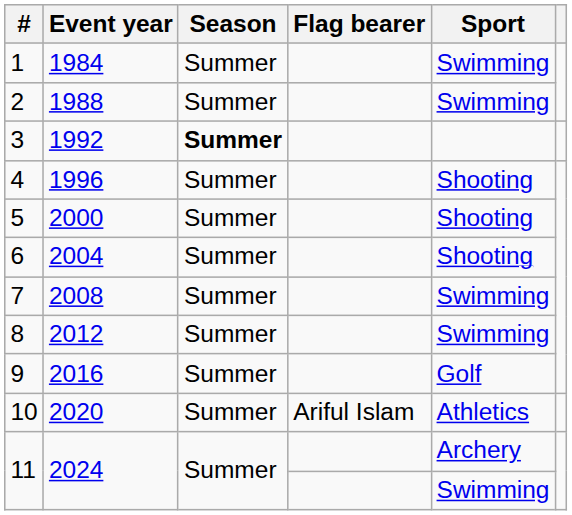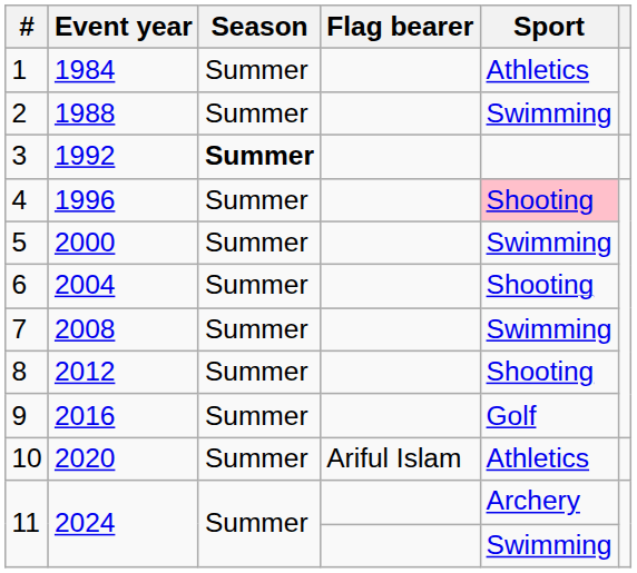 <table class="wikitable sortable">
 <tr>
 <th>#</th>
 <th>Event year</th>
 <th>Season</th>
 <th>Flag bearer</th>
 <th>Sport</th>
 <th></th>
 </tr>
 <tr>
 <td>1</td>
 <td><a href='#'>1984</a></td>
 <td>Summer</td>
 <td></td>
-<td><a href='#'>Swimming</a></td>
+<td><a href='#'>Athletics</a></td>
 <td rowspan=2></td>
 </tr>
 <tr>
 <td>2</td>
 <td><a href='#'>1988</a></td>
 <td>Summer</td>
 <td></td>
 <td><a href='#'>Swimming</a></td>
 </tr>
 <tr>
 <td>3</td>
 <td><a href='#'>1992</a></td>
 <td><strong>Summer</strong></td>
 <td></td>
 <td></td>
 <td></td>
 </tr>
 <tr>
 <td>4</td>
 <td><a href='#'>1996</a></td>
 <td>Summer</td>
 <td></td>
-<td><a href='#'>Shooting</a></td>
+<td style="background: pink;"><a href='#'>Shooting</a></td>
 <td rowspan=6></td>
 </tr>
 <tr>
 <td>5</td>
 <td><a href='#'>2000</a></td>
 <td>Summer</td>
 <td></td>
-<td><a href='#'>Shooting</a></td>
+<td><a href='#'>Swimming</a></td>
 </tr>
 <tr>
 <td>6</td>
 <td><a href='#'>2004</a></td>
 <td>Summer</td>
 <td></td>
 <td><a href='#'>Shooting</a></td>
 </tr>
 <tr>
 <td>7</td>
 <td><a href='#'>2008</a></td>
 <td>Summer</td>
 <td></td>
 <td><a href='#'>Swimming</a></td>
 </tr>
 <tr>
 <td>8</td>
 <td><a href='#'>2012</a></td>
 <td>Summer</td>
 <td></td>
-<td><a href='#'>Swimming</a></td>
+<td><a href='#'>Shooting</a></td>
 </tr>
 <tr>
 <td>9</td>
 <td><a href='#'>2016</a></td>
 <td>Summer</td>
 <td></td>
 <td><a href='#'>Golf</a></td>
 </tr>
 <tr>
 <td>10</td>
 <td><a href='#'>2020</a></td>
 <td>Summer</td>
 <td>Ariful Islam</td>
 <td><a href='#'>Athletics</a></td>
 <td></td>
 </tr>
 <tr>
 <td rowspan=2>11</td>
 <td rowspan=2><a href='#'>2024</a></td>
 <td rowspan=2>Summer</td>
 <td></td>
 <td><a href='#'>Archery</a></td>
 <td rowspan=2></td>
 </tr>
 <tr>
 <td></td>
 <td><a href='#'>Swimming</a></td>
 </tr>
 </table>
